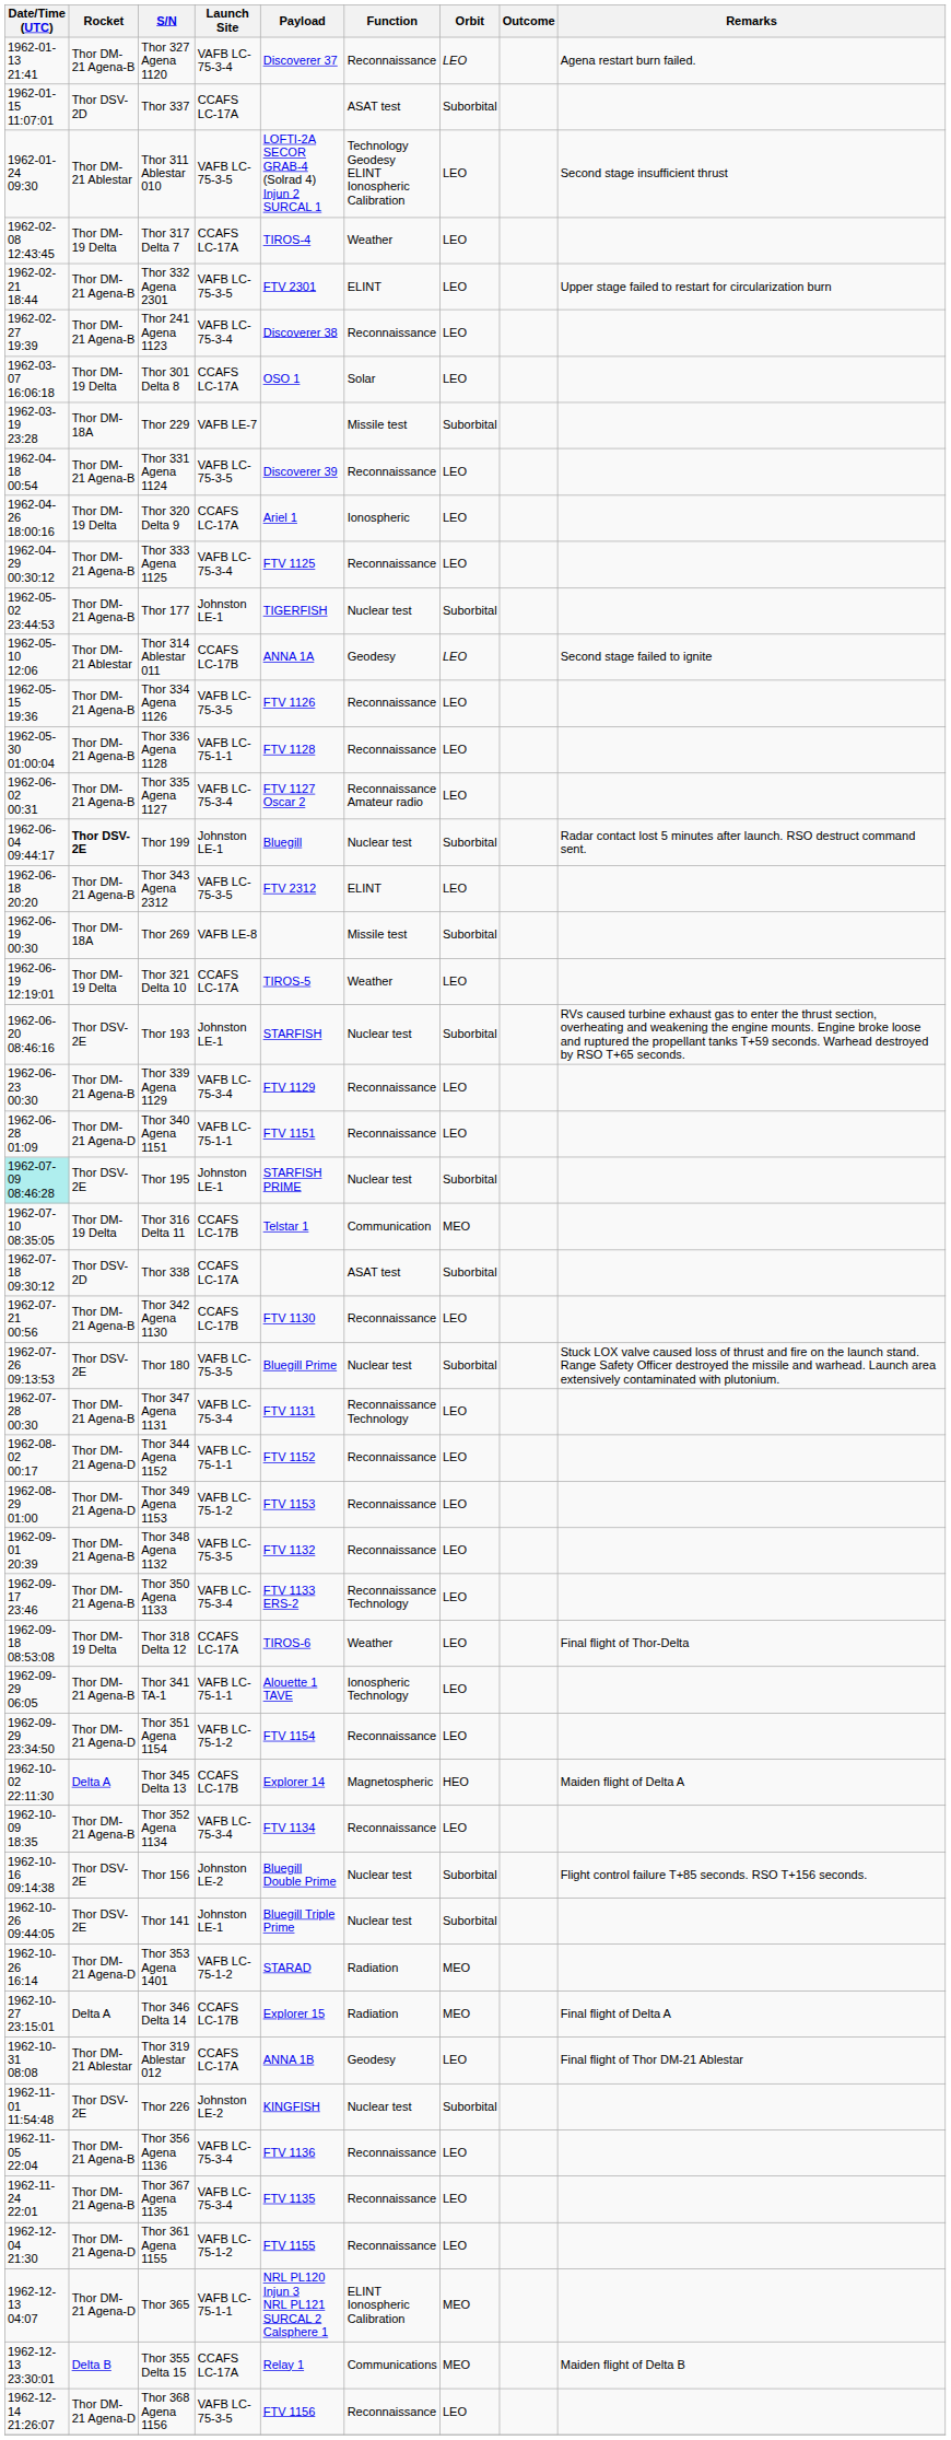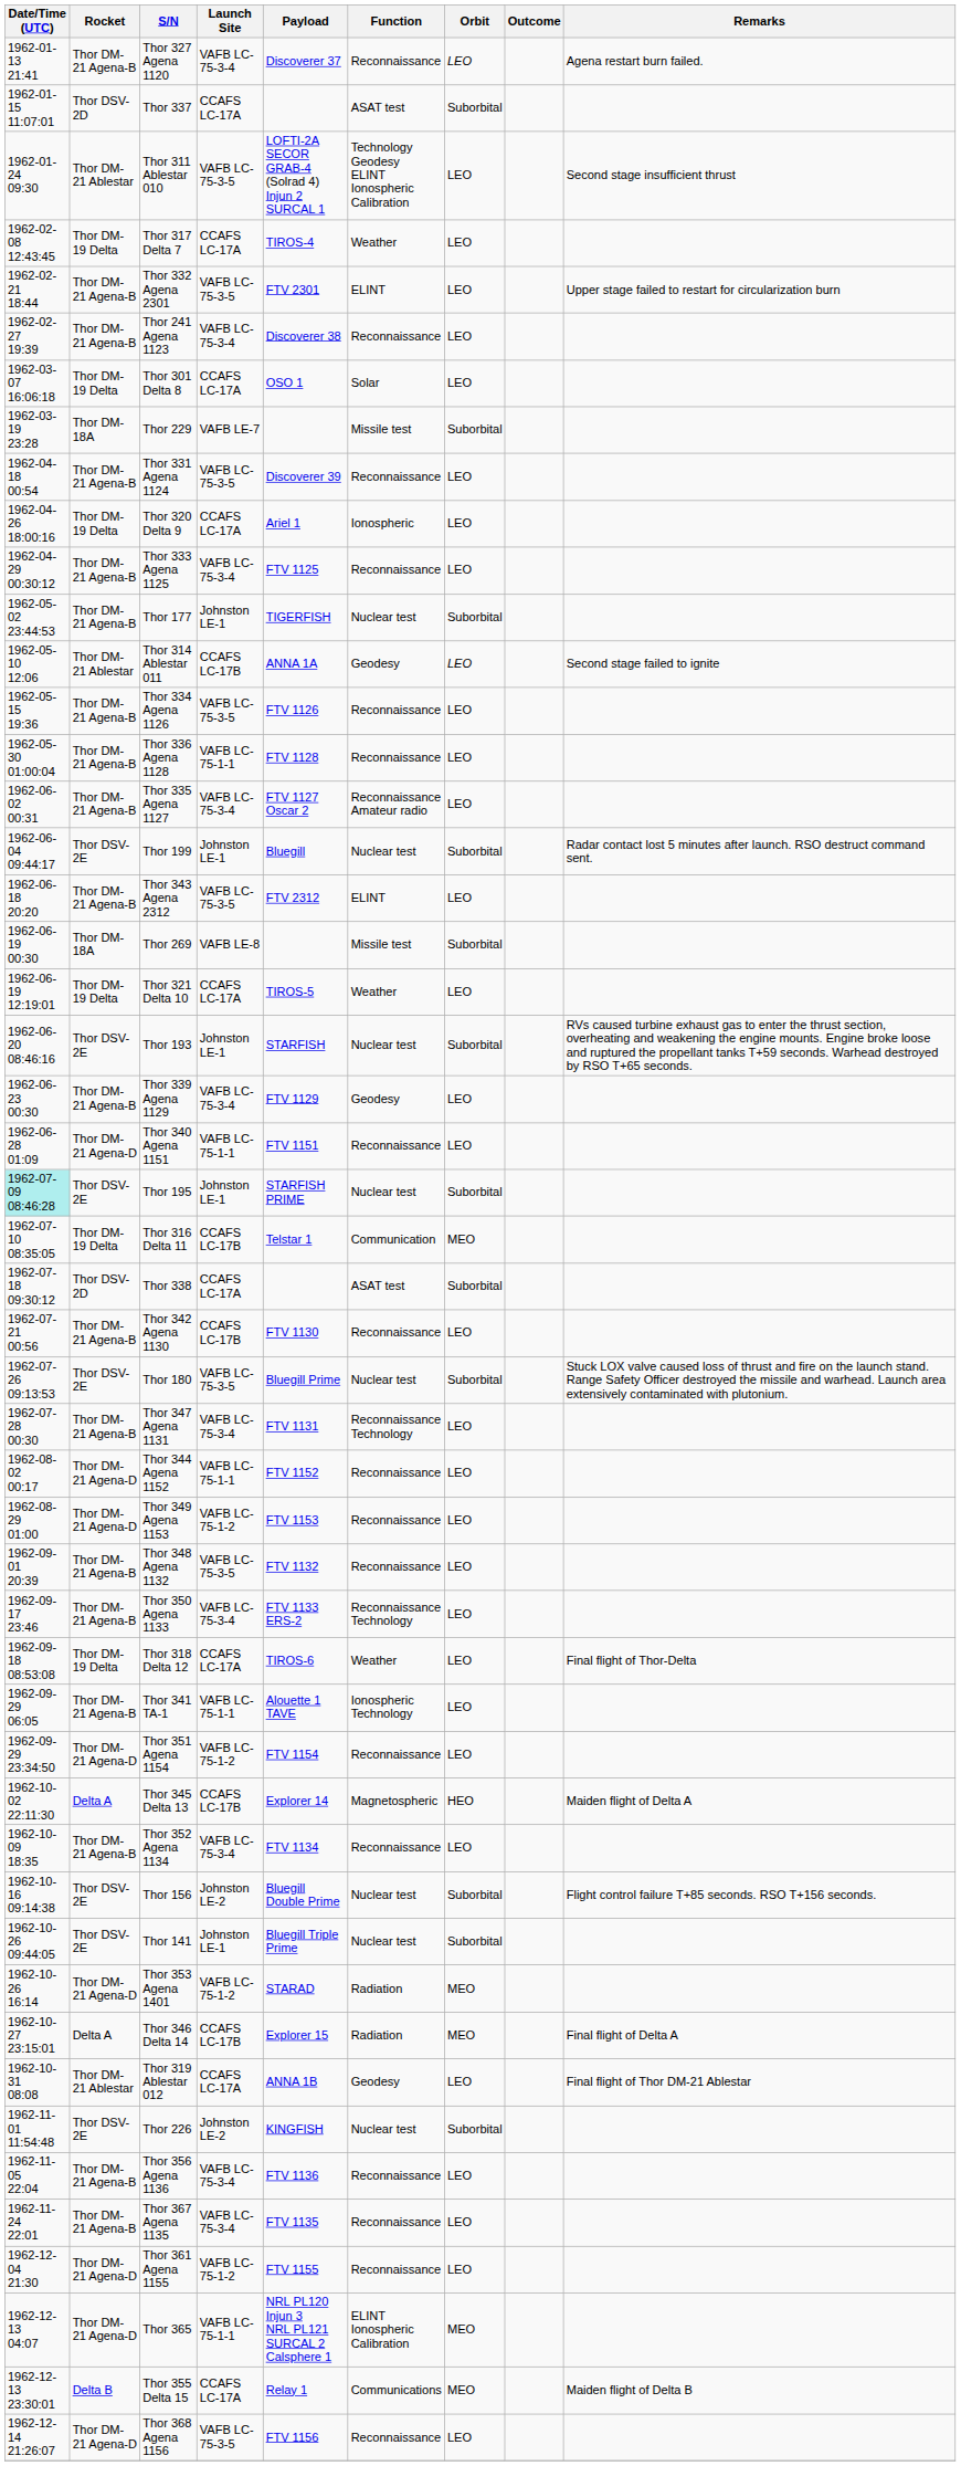 <table class="wikitable sortable" style="margin: 1em 1em 1em 0" ;>
 <tr>
 <th>Date/Time<br>(<a href='#'>UTC</a>)</th>
 <th>Rocket</th>
 <th><a href='#'>S/N</a></th>
 <th>Launch Site</th>
 <th>Payload</th>
 <th>Function</th>
 <th>Orbit</th>
 <th>Outcome</th>
 <th>Remarks</th>
 </tr>
 <tr>
 <td>1962-01-13<br>21:41</td>
 <td>Thor DM-21 Agena-B</td>
 <td>Thor 327<br>Agena 1120</td>
 <td>VAFB LC-75-3-4</td>
 <td><a href='#'>Discoverer 37</a></td>
 <td>Reconnaissance</td>
 <td><em>LEO</em></td>
 <td></td>
 <td>Agena restart burn failed.</td>
 </tr>
 <tr>
 <td>1962-01-15<br>11:07:01</td>
 <td>Thor DSV-2D</td>
 <td>Thor 337</td>
 <td>CCAFS LC-17A</td>
 <td></td>
 <td>ASAT test</td>
 <td>Suborbital</td>
 <td></td>
 <td></td>
 </tr>
 <tr>
 <td>1962-01-24<br>09:30</td>
 <td>Thor DM-21 Ablestar</td>
 <td>Thor 311<br>Ablestar 010</td>
 <td>VAFB LC-75-3-5</td>
 <td><a href='#'>LOFTI-2A</a><br><a href='#'>SECOR</a><br><a href='#'>GRAB-4</a> (Solrad 4)<br><a href='#'>Injun 2</a><br><a href='#'>SURCAL 1</a></td>
 <td>Technology<br>Geodesy<br>ELINT<br>Ionospheric<br>Calibration</td>
 <td>LEO</td>
 <td></td>
 <td>Second stage insufficient thrust</td>
 </tr>
 <tr>
 <td>1962-02-08<br>12:43:45</td>
 <td>Thor DM-19 Delta</td>
 <td>Thor 317<br>Delta 7</td>
 <td>CCAFS LC-17A</td>
 <td><a href='#'>TIROS-4</a></td>
 <td>Weather</td>
 <td>LEO</td>
 <td></td>
 <td></td>
 </tr>
 <tr>
 <td>1962-02-21<br>18:44</td>
 <td>Thor DM-21 Agena-B</td>
 <td>Thor 332<br>Agena 2301</td>
 <td>VAFB LC-75-3-5</td>
 <td><a href='#'>FTV 2301</a></td>
 <td>ELINT</td>
 <td>LEO</td>
 <td></td>
 <td>Upper stage failed to restart for circularization burn</td>
 </tr>
 <tr>
 <td>1962-02-27<br>19:39</td>
 <td>Thor DM-21 Agena-B</td>
 <td>Thor 241<br>Agena 1123</td>
 <td>VAFB LC-75-3-4</td>
 <td><a href='#'>Discoverer 38</a></td>
 <td>Reconnaissance</td>
 <td>LEO</td>
 <td></td>
 <td></td>
 </tr>
 <tr>
 <td>1962-03-07<br>16:06:18</td>
 <td>Thor DM-19 Delta</td>
 <td>Thor 301<br>Delta 8</td>
 <td>CCAFS LC-17A</td>
 <td><a href='#'>OSO 1</a></td>
 <td>Solar</td>
 <td>LEO</td>
 <td></td>
 <td></td>
 </tr>
 <tr>
 <td>1962-03-19<br>23:28</td>
 <td>Thor DM-18A</td>
 <td>Thor 229</td>
 <td>VAFB LE-7</td>
 <td></td>
 <td>Missile test</td>
 <td>Suborbital</td>
 <td></td>
 <td></td>
 </tr>
 <tr>
 <td>1962-04-18<br>00:54</td>
 <td>Thor DM-21 Agena-B</td>
 <td>Thor 331<br>Agena 1124</td>
 <td>VAFB LC-75-3-5</td>
 <td><a href='#'>Discoverer 39</a></td>
 <td>Reconnaissance</td>
 <td>LEO</td>
 <td></td>
 <td></td>
 </tr>
 <tr>
 <td>1962-04-26<br>18:00:16</td>
 <td>Thor DM-19 Delta</td>
 <td>Thor 320<br>Delta 9</td>
 <td>CCAFS LC-17A</td>
 <td><a href='#'>Ariel 1</a></td>
 <td>Ionospheric</td>
 <td>LEO</td>
 <td></td>
 <td></td>
 </tr>
 <tr>
 <td>1962-04-29<br>00:30:12</td>
 <td>Thor DM-21 Agena-B</td>
 <td>Thor 333<br>Agena 1125</td>
 <td>VAFB LC-75-3-4</td>
 <td><a href='#'>FTV 1125</a></td>
 <td>Reconnaissance</td>
 <td>LEO</td>
 <td></td>
 <td></td>
 </tr>
 <tr>
 <td>1962-05-02<br>23:44:53</td>
 <td>Thor DM-21 Agena-B</td>
 <td>Thor 177</td>
 <td>Johnston LE-1</td>
 <td><a href='#'>TIGERFISH</a></td>
 <td>Nuclear test</td>
 <td>Suborbital</td>
 <td></td>
 <td></td>
 </tr>
 <tr>
 <td>1962-05-10<br>12:06</td>
 <td>Thor DM-21 Ablestar</td>
 <td>Thor 314<br>Ablestar 011</td>
 <td>CCAFS LC-17B</td>
 <td><a href='#'>ANNA 1A</a></td>
 <td>Geodesy</td>
 <td><em>LEO</em></td>
 <td></td>
 <td>Second stage failed to ignite</td>
 </tr>
 <tr>
 <td>1962-05-15<br>19:36</td>
 <td>Thor DM-21 Agena-B</td>
 <td>Thor 334<br>Agena 1126</td>
 <td>VAFB LC-75-3-5</td>
 <td><a href='#'>FTV 1126</a></td>
 <td>Reconnaissance</td>
 <td>LEO</td>
 <td></td>
 <td></td>
 </tr>
 <tr>
 <td>1962-05-30<br>01:00:04</td>
 <td>Thor DM-21 Agena-B</td>
 <td>Thor 336<br>Agena 1128</td>
 <td>VAFB LC-75-1-1</td>
 <td><a href='#'>FTV 1128</a></td>
 <td>Reconnaissance</td>
 <td>LEO</td>
 <td></td>
 <td></td>
 </tr>
 <tr>
 <td>1962-06-02<br>00:31</td>
 <td>Thor DM-21 Agena-B</td>
 <td>Thor 335<br>Agena 1127</td>
 <td>VAFB LC-75-3-4</td>
 <td><a href='#'>FTV 1127</a><br><a href='#'>Oscar 2</a></td>
 <td>Reconnaissance<br>Amateur radio</td>
 <td>LEO</td>
 <td></td>
 <td></td>
 </tr>
 <tr>
 <td>1962-06-04<br>09:44:17</td>
-<td><strong>Thor DSV-2E</strong></td>
+<td>Thor DSV-2E</td>
 <td>Thor 199</td>
 <td>Johnston LE-1</td>
 <td><a href='#'>Bluegill</a></td>
 <td>Nuclear test</td>
 <td>Suborbital</td>
 <td></td>
 <td>Radar contact lost 5 minutes after launch. RSO destruct command sent.</td>
 </tr>
 <tr>
 <td>1962-06-18<br>20:20</td>
 <td>Thor DM-21 Agena-B</td>
 <td>Thor 343<br>Agena 2312</td>
 <td>VAFB LC-75-3-5</td>
 <td><a href='#'>FTV 2312</a></td>
 <td>ELINT</td>
 <td>LEO</td>
 <td></td>
 <td></td>
 </tr>
 <tr>
 <td>1962-06-19<br>00:30</td>
 <td>Thor DM-18A</td>
 <td>Thor 269</td>
 <td>VAFB LE-8</td>
 <td></td>
 <td>Missile test</td>
 <td>Suborbital</td>
 <td></td>
 <td></td>
 </tr>
 <tr>
 <td>1962-06-19<br>12:19:01</td>
 <td>Thor DM-19 Delta</td>
 <td>Thor 321<br>Delta 10</td>
 <td>CCAFS LC-17A</td>
 <td><a href='#'>TIROS-5</a></td>
 <td>Weather</td>
 <td>LEO</td>
 <td></td>
 <td></td>
 </tr>
 <tr>
 <td>1962-06-20<br>08:46:16</td>
 <td>Thor DSV-2E</td>
 <td>Thor 193</td>
 <td>Johnston LE-1</td>
 <td><a href='#'>STARFISH</a></td>
 <td>Nuclear test</td>
 <td>Suborbital</td>
 <td></td>
 <td>RVs caused turbine exhaust gas to enter the thrust section, overheating and weakening the engine mounts. Engine broke loose and ruptured the propellant tanks T+59 seconds. Warhead destroyed by RSO T+65 seconds.</td>
 </tr>
 <tr>
 <td>1962-06-23<br>00:30</td>
 <td>Thor DM-21 Agena-B</td>
 <td>Thor 339<br>Agena 1129</td>
 <td>VAFB LC-75-3-4</td>
 <td><a href='#'>FTV 1129</a></td>
-<td>Reconnaissance</td>
+<td>Geodesy</td>
 <td>LEO</td>
 <td></td>
 <td></td>
 </tr>
 <tr>
 <td>1962-06-28<br>01:09</td>
 <td>Thor DM-21 Agena-D</td>
 <td>Thor 340<br>Agena 1151</td>
 <td>VAFB LC-75-1-1</td>
 <td><a href='#'>FTV 1151</a></td>
 <td>Reconnaissance</td>
 <td>LEO</td>
 <td></td>
 <td></td>
 </tr>
 <tr>
 <td style="background: paleturquoise;">1962-07-09<br>08:46:28</td>
 <td>Thor DSV-2E</td>
 <td>Thor 195</td>
 <td>Johnston LE-1</td>
 <td><a href='#'>STARFISH PRIME</a></td>
 <td>Nuclear test</td>
 <td>Suborbital</td>
 <td></td>
 <td></td>
 </tr>
 <tr>
 <td>1962-07-10<br>08:35:05</td>
 <td>Thor DM-19 Delta</td>
 <td>Thor 316<br>Delta 11</td>
 <td>CCAFS LC-17B</td>
 <td><a href='#'>Telstar 1</a></td>
 <td>Communication</td>
 <td>MEO</td>
 <td></td>
 <td></td>
 </tr>
 <tr>
 <td>1962-07-18<br>09:30:12</td>
 <td>Thor DSV-2D</td>
 <td>Thor 338</td>
 <td>CCAFS LC-17A</td>
 <td></td>
 <td>ASAT test</td>
 <td>Suborbital</td>
 <td></td>
 <td></td>
 </tr>
 <tr>
 <td>1962-07-21<br>00:56</td>
 <td>Thor DM-21 Agena-B</td>
 <td>Thor 342<br>Agena 1130</td>
 <td>CCAFS LC-17B</td>
 <td><a href='#'>FTV 1130</a></td>
 <td>Reconnaissance</td>
 <td>LEO</td>
 <td></td>
 <td></td>
 </tr>
 <tr>
 <td>1962-07-26<br>09:13:53</td>
 <td>Thor DSV-2E</td>
 <td>Thor 180</td>
 <td>VAFB LC-75-3-5</td>
 <td><a href='#'>Bluegill Prime</a></td>
 <td>Nuclear test</td>
 <td>Suborbital</td>
 <td></td>
 <td>Stuck LOX valve caused loss of thrust and fire on the launch stand. Range Safety Officer destroyed the missile and warhead. Launch area extensively contaminated with plutonium.</td>
 </tr>
 <tr>
 <td>1962-07-28<br>00:30</td>
 <td>Thor DM-21 Agena-B</td>
 <td>Thor 347<br>Agena 1131</td>
 <td>VAFB LC-75-3-4</td>
 <td><a href='#'>FTV 1131</a></td>
 <td>Reconnaissance<br>Technology</td>
 <td>LEO</td>
 <td></td>
 <td></td>
 </tr>
 <tr>
 <td>1962-08-02<br>00:17</td>
 <td>Thor DM-21 Agena-D</td>
 <td>Thor 344<br>Agena 1152</td>
 <td>VAFB LC-75-1-1</td>
 <td><a href='#'>FTV 1152</a></td>
 <td>Reconnaissance</td>
 <td>LEO</td>
 <td></td>
 <td></td>
 </tr>
 <tr>
 <td>1962-08-29<br>01:00</td>
 <td>Thor DM-21 Agena-D</td>
 <td>Thor 349<br>Agena 1153</td>
 <td>VAFB LC-75-1-2</td>
 <td><a href='#'>FTV 1153</a></td>
 <td>Reconnaissance</td>
 <td>LEO</td>
 <td></td>
 <td></td>
 </tr>
 <tr>
 <td>1962-09-01<br>20:39</td>
 <td>Thor DM-21 Agena-B</td>
 <td>Thor 348<br>Agena 1132</td>
 <td>VAFB LC-75-3-5</td>
 <td><a href='#'>FTV 1132</a></td>
 <td>Reconnaissance</td>
 <td>LEO</td>
 <td></td>
 <td></td>
 </tr>
 <tr>
 <td>1962-09-17<br>23:46</td>
 <td>Thor DM-21 Agena-B</td>
 <td>Thor 350<br>Agena 1133</td>
 <td>VAFB LC-75-3-4</td>
 <td><a href='#'>FTV 1133</a><br><a href='#'>ERS-2</a></td>
 <td>Reconnaissance<br>Technology</td>
 <td>LEO</td>
 <td></td>
 <td></td>
 </tr>
 <tr>
 <td>1962-09-18<br>08:53:08</td>
 <td>Thor DM-19 Delta</td>
 <td>Thor 318<br>Delta 12</td>
 <td>CCAFS LC-17A</td>
 <td><a href='#'>TIROS-6</a></td>
 <td>Weather</td>
 <td>LEO</td>
 <td></td>
 <td>Final flight of Thor-Delta</td>
 </tr>
 <tr>
 <td>1962-09-29<br>06:05</td>
 <td>Thor DM-21 Agena-B</td>
 <td>Thor 341<br>TA-1</td>
 <td>VAFB LC-75-1-1</td>
 <td><a href='#'>Alouette 1</a><br><a href='#'>TAVE</a></td>
 <td>Ionospheric<br>Technology</td>
 <td>LEO</td>
 <td></td>
 <td></td>
 </tr>
 <tr>
 <td>1962-09-29<br>23:34:50</td>
 <td>Thor DM-21 Agena-D</td>
 <td>Thor 351<br>Agena 1154</td>
 <td>VAFB LC-75-1-2</td>
 <td><a href='#'>FTV 1154</a></td>
 <td>Reconnaissance</td>
 <td>LEO</td>
 <td></td>
 <td></td>
 </tr>
 <tr>
 <td>1962-10-02<br>22:11:30</td>
 <td><a href='#'>Delta A</a></td>
 <td>Thor 345<br>Delta 13</td>
 <td>CCAFS LC-17B</td>
 <td><a href='#'>Explorer 14</a></td>
 <td>Magnetospheric</td>
 <td>HEO</td>
 <td></td>
 <td>Maiden flight of Delta A</td>
 </tr>
 <tr>
 <td>1962-10-09<br>18:35</td>
 <td>Thor DM-21 Agena-B</td>
 <td>Thor 352<br>Agena 1134</td>
 <td>VAFB LC-75-3-4</td>
 <td><a href='#'>FTV 1134</a></td>
 <td>Reconnaissance</td>
 <td>LEO</td>
 <td></td>
 <td></td>
 </tr>
 <tr>
 <td>1962-10-16<br>09:14:38</td>
 <td>Thor DSV-2E</td>
 <td>Thor 156</td>
 <td>Johnston LE-2</td>
 <td><a href='#'>Bluegill Double Prime</a></td>
 <td>Nuclear test</td>
 <td>Suborbital</td>
 <td></td>
 <td>Flight control failure T+85 seconds. RSO T+156 seconds.</td>
 </tr>
 <tr>
 <td>1962-10-26<br>09:44:05</td>
 <td>Thor DSV-2E</td>
 <td>Thor 141</td>
 <td>Johnston LE-1</td>
 <td><a href='#'>Bluegill Triple Prime</a></td>
 <td>Nuclear test</td>
 <td>Suborbital</td>
 <td></td>
 <td></td>
 </tr>
 <tr>
 <td>1962-10-26<br>16:14</td>
 <td>Thor DM-21 Agena-D</td>
 <td>Thor 353<br>Agena 1401</td>
 <td>VAFB LC-75-1-2</td>
 <td><a href='#'>STARAD</a></td>
 <td>Radiation</td>
 <td>MEO</td>
 <td></td>
 <td></td>
 </tr>
 <tr>
 <td>1962-10-27<br>23:15:01</td>
 <td>Delta A</td>
 <td>Thor 346<br>Delta 14</td>
 <td>CCAFS LC-17B</td>
 <td><a href='#'>Explorer 15</a></td>
 <td>Radiation</td>
 <td>MEO</td>
 <td></td>
 <td>Final flight of Delta A</td>
 </tr>
 <tr>
 <td>1962-10-31<br>08:08</td>
 <td>Thor DM-21 Ablestar</td>
 <td>Thor 319<br>Ablestar 012</td>
 <td>CCAFS LC-17A</td>
 <td><a href='#'>ANNA 1B</a></td>
 <td>Geodesy</td>
 <td>LEO</td>
 <td></td>
 <td>Final flight of Thor DM-21 Ablestar</td>
 </tr>
 <tr>
 <td>1962-11-01<br>11:54:48</td>
 <td>Thor DSV-2E</td>
 <td>Thor 226</td>
 <td>Johnston LE-2</td>
 <td><a href='#'>KINGFISH</a></td>
 <td>Nuclear test</td>
 <td>Suborbital</td>
 <td></td>
 <td></td>
 </tr>
 <tr>
 <td>1962-11-05<br>22:04</td>
 <td>Thor DM-21 Agena-B</td>
 <td>Thor 356<br>Agena 1136</td>
 <td>VAFB LC-75-3-4</td>
 <td><a href='#'>FTV 1136</a></td>
 <td>Reconnaissance</td>
 <td>LEO</td>
 <td></td>
 <td></td>
 </tr>
 <tr>
 <td>1962-11-24<br>22:01</td>
 <td>Thor DM-21 Agena-B</td>
 <td>Thor 367<br>Agena 1135</td>
 <td>VAFB LC-75-3-4</td>
 <td><a href='#'>FTV 1135</a></td>
 <td>Reconnaissance</td>
 <td>LEO</td>
 <td></td>
 <td></td>
 </tr>
 <tr>
 <td>1962-12-04<br>21:30</td>
 <td>Thor DM-21 Agena-D</td>
 <td>Thor 361<br>Agena 1155</td>
 <td>VAFB LC-75-1-2</td>
 <td><a href='#'>FTV 1155</a></td>
 <td>Reconnaissance</td>
 <td>LEO</td>
 <td></td>
 <td></td>
 </tr>
 <tr>
 <td>1962-12-13<br>04:07</td>
 <td>Thor DM-21 Agena-D</td>
 <td>Thor 365</td>
 <td>VAFB LC-75-1-1</td>
 <td><a href='#'>NRL PL120</a><br><a href='#'>Injun 3</a><br><a href='#'>NRL PL121</a><br><a href='#'>SURCAL 2</a><br><a href='#'>Calsphere 1</a></td>
 <td>ELINT<br>Ionospheric<br>Calibration</td>
 <td>MEO</td>
 <td></td>
 <td></td>
 </tr>
 <tr>
 <td>1962-12-13<br>23:30:01</td>
 <td><a href='#'>Delta B</a></td>
 <td>Thor 355<br>Delta 15</td>
 <td>CCAFS LC-17A</td>
 <td><a href='#'>Relay 1</a></td>
 <td>Communications</td>
 <td>MEO</td>
 <td></td>
 <td>Maiden flight of Delta B</td>
 </tr>
 <tr>
 <td>1962-12-14<br>21:26:07</td>
 <td>Thor DM-21 Agena-D</td>
 <td>Thor 368<br>Agena 1156</td>
 <td>VAFB LC-75-3-5</td>
 <td><a href='#'>FTV 1156</a></td>
 <td>Reconnaissance</td>
 <td>LEO</td>
 <td></td>
 <td></td>
 </tr>
 <tr>
 </tr>
 </table>
